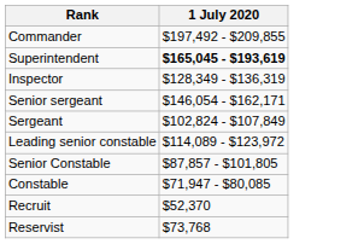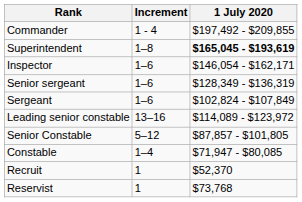 <table class="wikitable">
 <tr>
 <th>Rank</th>
+<th>Increment</th>
 <th>1 July 2020</th>
 </tr>
 <tr>
 <td>Commander</td>
+<td>1 - 4</td>
 <td>$197,492 - $209,855</td>
 </tr>
 <tr>
 <td>Superintendent</td>
+<td>1–8</td>
 <td><strong>$165,045 - $193,619</strong></td>
 </tr>
 <tr>
 <td>Inspector</td>
+<td>1–6</td>
+<td>$146,054 - $162,171</td>
+</tr>
+<tr>
+<td>Senior sergeant</td>
+<td>1–6</td>
 <td>$128,349 - $136,319</td>
 </tr>
 <tr>
-<td>Senior sergeant</td>
-<td>$146,054 - $162,171</td>
-</tr>
-<tr>
 <td>Sergeant</td>
+<td>1–6</td>
 <td>$102,824 - $107,849</td>
 </tr>
 <tr>
 <td>Leading senior constable</td>
+<td>13–16</td>
 <td>$114,089 - $123,972</td>
 </tr>
 <tr>
 <td>Senior Constable</td>
+<td>5–12</td>
 <td>$87,857 - $101,805</td>
 </tr>
 <tr>
 <td>Constable</td>
+<td>1–4</td>
 <td>$71,947 - $80,085</td>
 </tr>
 <tr>
 <td>Recruit</td>
+<td>1</td>
 <td>$52,370</td>
 </tr>
 <tr>
 <td>Reservist</td>
+<td>1</td>
 <td>$73,768</td>
 </tr>
 </table>
